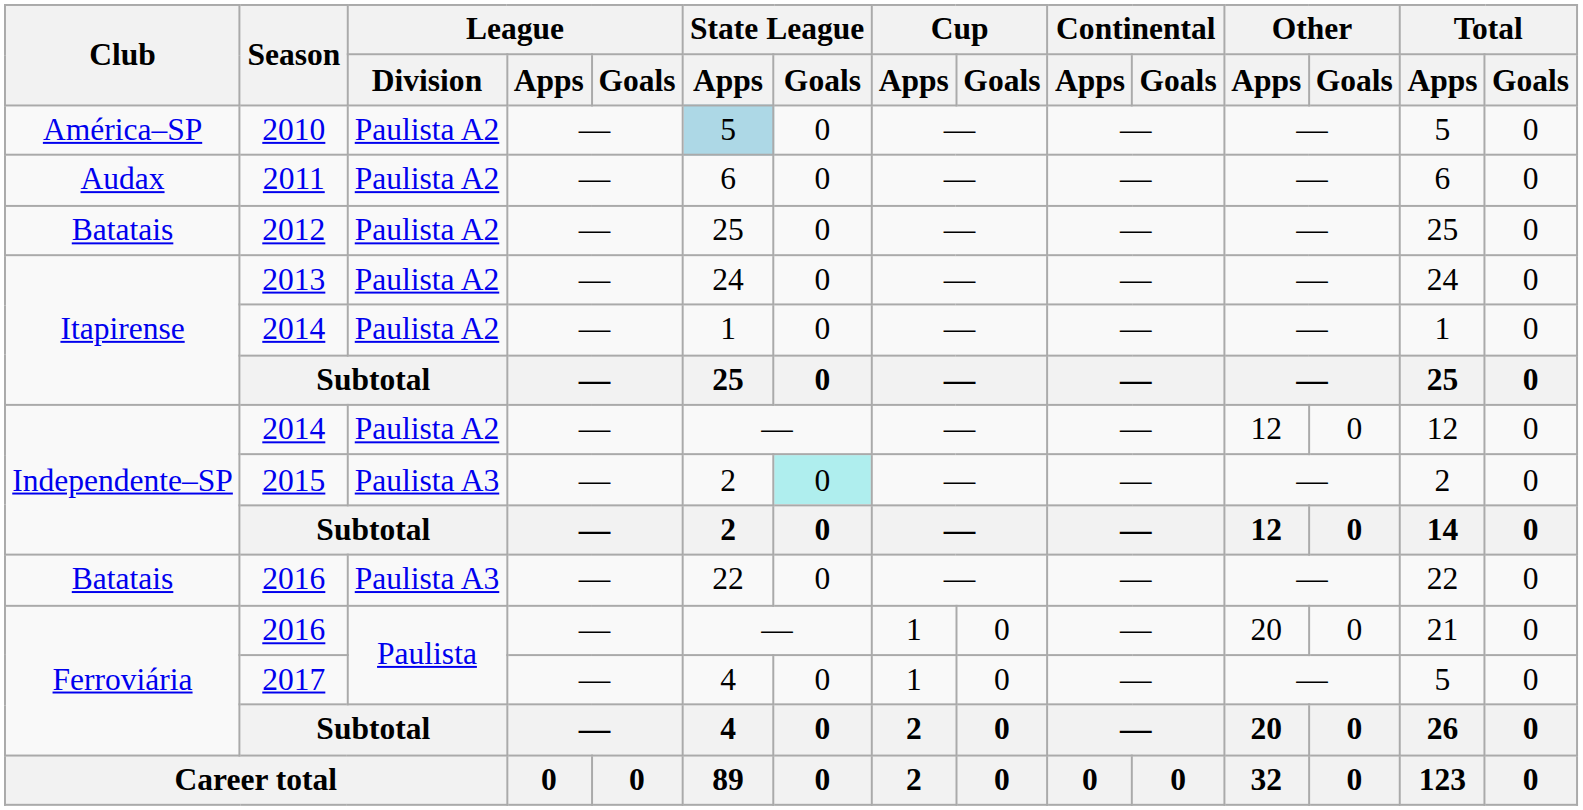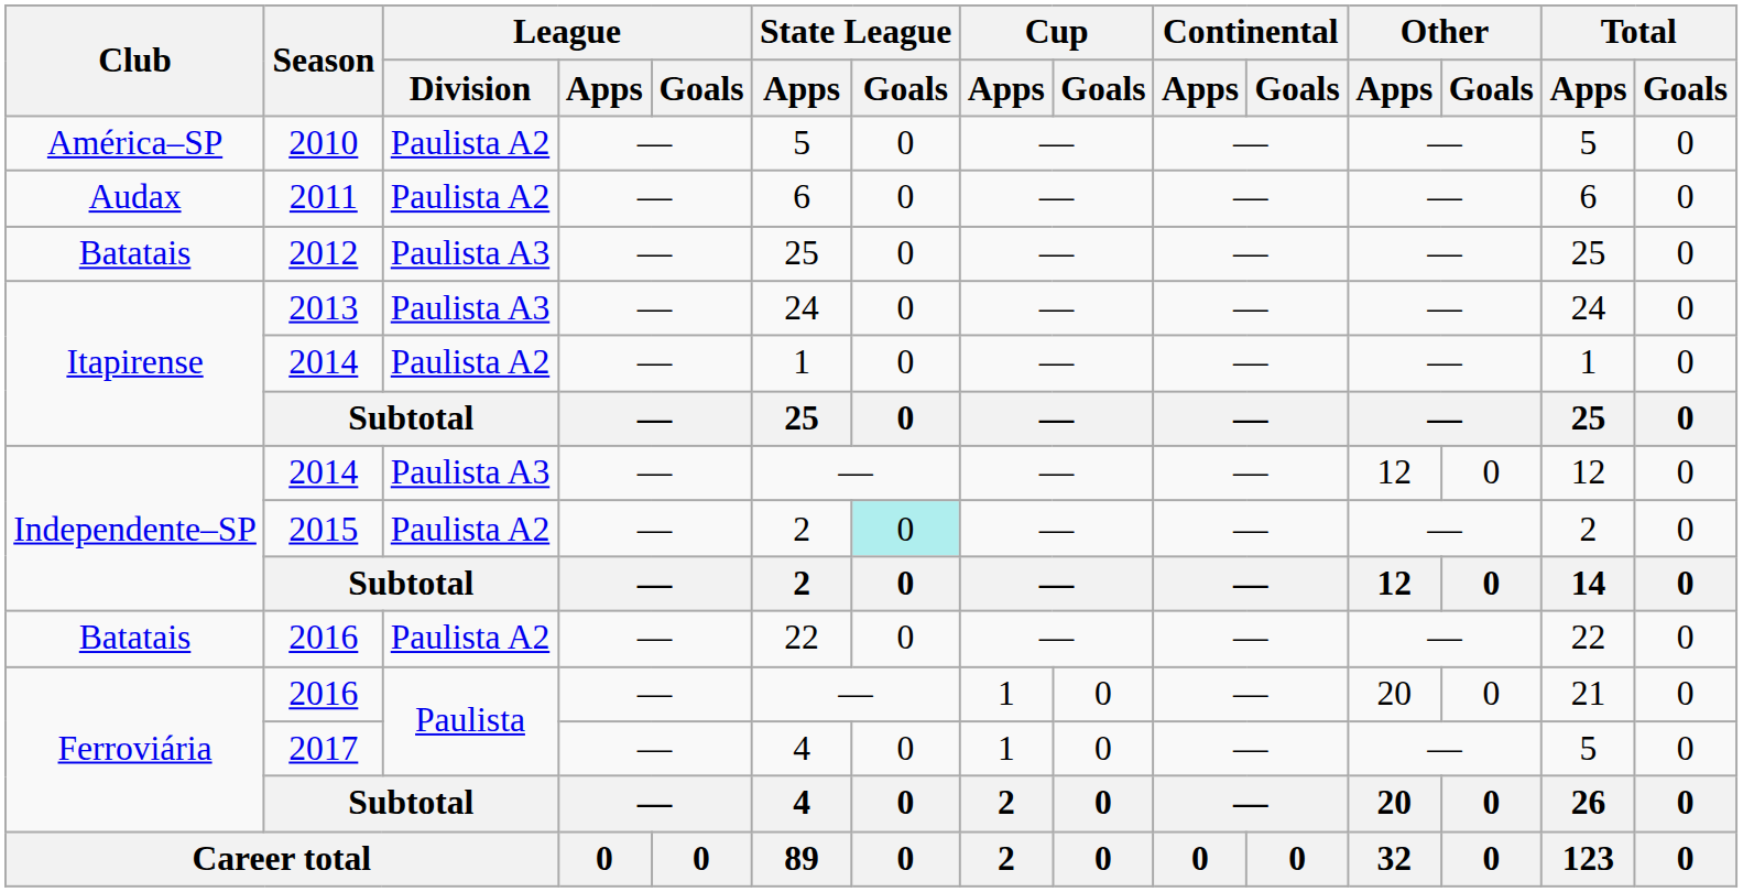 <table class="wikitable" style="text-align: center;">
 <tr>
 <th rowspan="2">Club</th>
 <th rowspan="2">Season</th>
 <th colspan="3">League</th>
 <th colspan="2">State League</th>
 <th colspan="2">Cup</th>
 <th colspan="2">Continental</th>
 <th colspan="2">Other</th>
 <th colspan="2">Total</th>
 </tr>
 <tr>
 <th>Division</th>
 <th>Apps</th>
 <th>Goals</th>
 <th>Apps</th>
 <th>Goals</th>
 <th>Apps</th>
 <th>Goals</th>
 <th>Apps</th>
 <th>Goals</th>
 <th>Apps</th>
 <th>Goals</th>
 <th>Apps</th>
 <th>Goals</th>
 </tr>
 <tr>
 <td align="center"><a href='#'>América–SP</a></td>
 <td><a href='#'>2010</a></td>
 <td><a href='#'>Paulista A2</a></td>
 <td colspan="2">—</td>
-<td style="background: lightblue;">5</td>
+<td>5</td>
 <td>0</td>
 <td colspan="2">—</td>
 <td colspan="2">—</td>
 <td colspan="2">—</td>
 <td>5</td>
 <td>0</td>
 </tr>
 <tr>
 <td align="center"><a href='#'>Audax</a></td>
 <td><a href='#'>2011</a></td>
 <td><a href='#'>Paulista A2</a></td>
 <td colspan="2">—</td>
 <td>6</td>
 <td>0</td>
 <td colspan="2">—</td>
 <td colspan="2">—</td>
 <td colspan="2">—</td>
 <td>6</td>
 <td>0</td>
 </tr>
 <tr>
 <td align="center"><a href='#'>Batatais</a></td>
 <td><a href='#'>2012</a></td>
-<td><a href='#'>Paulista A2</a></td>
+<td><a href='#'>Paulista A3</a></td>
 <td colspan="2">—</td>
 <td>25</td>
 <td>0</td>
 <td colspan="2">—</td>
 <td colspan="2">—</td>
 <td colspan="2">—</td>
 <td>25</td>
 <td>0</td>
 </tr>
 <tr>
 <td rowspan=3 align="center"><a href='#'>Itapirense</a></td>
 <td><a href='#'>2013</a></td>
-<td><a href='#'>Paulista A2</a></td>
+<td><a href='#'>Paulista A3</a></td>
 <td colspan="2">—</td>
 <td>24</td>
 <td>0</td>
 <td colspan="2">—</td>
 <td colspan="2">—</td>
 <td colspan="2">—</td>
 <td>24</td>
 <td>0</td>
 </tr>
 <tr>
 <td><a href='#'>2014</a></td>
 <td><a href='#'>Paulista A2</a></td>
 <td colspan="2">—</td>
 <td>1</td>
 <td>0</td>
 <td colspan="2">—</td>
 <td colspan="2">—</td>
 <td colspan="2">—</td>
 <td>1</td>
 <td>0</td>
 </tr>
 <tr>
 <th colspan="2">Subtotal</th>
 <th colspan="2">—</th>
 <th>25</th>
 <th>0</th>
 <th colspan="2">—</th>
 <th colspan="2">—</th>
 <th colspan="2">—</th>
 <th>25</th>
 <th>0</th>
 </tr>
 <tr>
 <td rowspan=3 align="center"><a href='#'>Independente–SP</a></td>
 <td><a href='#'>2014</a></td>
-<td><a href='#'>Paulista A2</a></td>
+<td><a href='#'>Paulista A3</a></td>
 <td colspan="2">—</td>
 <td colspan="2">—</td>
 <td colspan="2">—</td>
 <td colspan="2">—</td>
 <td>12</td>
 <td>0</td>
 <td>12</td>
 <td>0</td>
 </tr>
 <tr>
 <td><a href='#'>2015</a></td>
-<td><a href='#'>Paulista A3</a></td>
+<td><a href='#'>Paulista A2</a></td>
 <td colspan="2">—</td>
 <td>2</td>
 <td style="background: paleturquoise;">0</td>
 <td colspan="2">—</td>
 <td colspan="2">—</td>
 <td colspan="2">—</td>
 <td>2</td>
 <td>0</td>
 </tr>
 <tr>
 <th colspan="2">Subtotal</th>
 <th colspan="2">—</th>
 <th>2</th>
 <th>0</th>
 <th colspan="2">—</th>
 <th colspan="2">—</th>
 <th>12</th>
 <th>0</th>
 <th>14</th>
 <th>0</th>
 </tr>
 <tr>
 <td align="center"><a href='#'>Batatais</a></td>
 <td><a href='#'>2016</a></td>
-<td><a href='#'>Paulista A3</a></td>
+<td><a href='#'>Paulista A2</a></td>
 <td colspan="2">—</td>
 <td>22</td>
 <td>0</td>
 <td colspan="2">—</td>
 <td colspan="2">—</td>
 <td colspan="2">—</td>
 <td>22</td>
 <td>0</td>
 </tr>
 <tr>
 <td rowspan=3 align="center"><a href='#'>Ferroviária</a></td>
 <td><a href='#'>2016</a></td>
 <td rowspan=2><a href='#'>Paulista</a></td>
 <td colspan="2">—</td>
 <td colspan="2">—</td>
 <td>1</td>
 <td>0</td>
 <td colspan="2">—</td>
 <td>20</td>
 <td>0</td>
 <td>21</td>
 <td>0</td>
 </tr>
 <tr>
 <td><a href='#'>2017</a></td>
 <td colspan="2">—</td>
 <td>4</td>
 <td>0</td>
 <td>1</td>
 <td>0</td>
 <td colspan="2">—</td>
 <td colspan="2">—</td>
 <td>5</td>
 <td>0</td>
 </tr>
 <tr>
 <th colspan="2">Subtotal</th>
 <th colspan="2">—</th>
 <th>4</th>
 <th>0</th>
 <th>2</th>
 <th>0</th>
 <th colspan="2">—</th>
 <th>20</th>
 <th>0</th>
 <th>26</th>
 <th>0</th>
 </tr>
 <tr>
 <th colspan="3"><strong>Career total</strong></th>
 <th>0</th>
 <th>0</th>
 <th>89</th>
 <th>0</th>
 <th>2</th>
 <th>0</th>
 <th>0</th>
 <th>0</th>
 <th>32</th>
 <th>0</th>
 <th>123</th>
 <th>0</th>
 </tr>
 </table>
